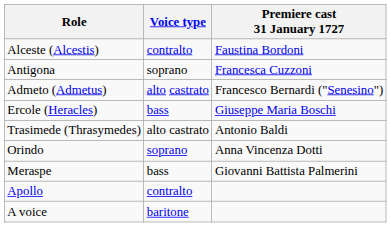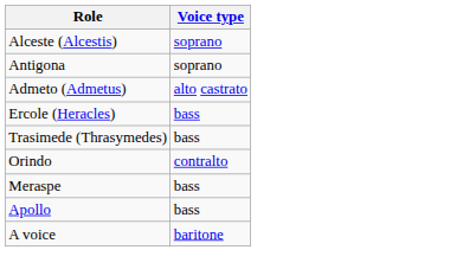 <table class="wikitable">
 <tr>
 <th>Role</th>
 <th><a href='#'>Voice type</a></th>
-<th>Premiere cast<br>31 January 1727</th>
 </tr>
 <tr>
 <td>Alceste (<a href='#'>Alcestis</a>)</td>
-<td><a href='#'>contralto</a></td>
-<td><a href='#'>Faustina Bordoni</a></td>
+<td><a href='#'>soprano</a></td>
 </tr>
 <tr>
 <td>Antigona</td>
 <td>soprano</td>
-<td><a href='#'>Francesca Cuzzoni</a></td>
 </tr>
 <tr>
 <td>Admeto (<a href='#'>Admetus</a>)</td>
 <td><a href='#'>alto</a> <a href='#'>castrato</a></td>
-<td>Francesco Bernardi ("<a href='#'>Senesino</a>")</td>
 </tr>
 <tr>
 <td>Ercole (<a href='#'>Heracles</a>)</td>
 <td><a href='#'>bass</a></td>
-<td><a href='#'>Giuseppe Maria Boschi</a></td>
 </tr>
 <tr>
 <td>Trasimede (Thrasymedes)</td>
-<td>alto castrato</td>
-<td>Antonio Baldi</td>
+<td>bass</td>
 </tr>
 <tr>
 <td>Orindo</td>
-<td><a href='#'>soprano</a></td>
-<td>Anna Vincenza Dotti</td>
+<td><a href='#'>contralto</a></td>
 </tr>
 <tr>
 <td>Meraspe</td>
 <td>bass</td>
-<td>Giovanni Battista Palmerini</td>
 </tr>
 <tr>
 <td><a href='#'>Apollo</a></td>
-<td><a href='#'>contralto</a></td>
-<td></td>
+<td>bass</td>
 </tr>
 <tr>
 <td>A voice</td>
 <td><a href='#'>baritone</a></td>
-<td></td>
 </tr>
 </table>
